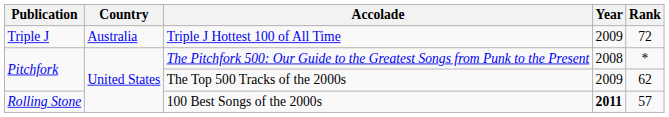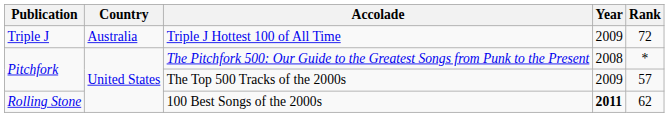 <table class="wikitable">
 <tr>
 <th>Publication</th>
 <th>Country</th>
 <th>Accolade</th>
 <th>Year</th>
 <th>Rank</th>
 </tr>
 <tr>
 <td><a href='#'>Triple J</a></td>
 <td><a href='#'>Australia</a></td>
 <td><a href='#'>Triple J Hottest 100 of All Time</a></td>
 <td>2009</td>
 <td align="center">72</td>
 </tr>
 <tr>
 <td rowspan="2"><em><a href='#'>Pitchfork</a></em></td>
 <td rowspan="3"><a href='#'>United States</a></td>
 <td><em><a href='#'>The Pitchfork 500: Our Guide to the Greatest Songs from Punk to the Present</a></em></td>
 <td>2008</td>
 <td align="center">*</td>
 </tr>
 <tr>
 <td>The Top 500 Tracks of the 2000s</td>
 <td>2009</td>
-<td align="center">62</td>
+<td align="center">57</td>
 </tr>
 <tr>
 <td><em><a href='#'>Rolling Stone</a></em></td>
 <td>100 Best Songs of the 2000s</td>
 <td><strong>2011</strong></td>
-<td align="center">57</td>
+<td align="center">62</td>
 </tr>
 </table>
